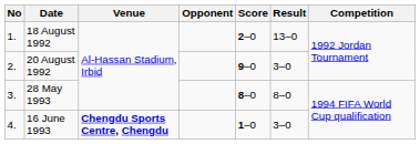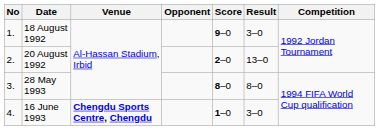 <table class="wikitable" style="font-size:100%;">
 <tr>
 <th>No</th>
 <th>Date</th>
 <th>Venue</th>
 <th>Opponent</th>
 <th>Score</th>
 <th>Result</th>
 <th>Competition</th>
 </tr>
 <tr>
 <td>1.</td>
 <td>18 August 1992</td>
 <td rowspan="3"><a href='#'>Al-Hassan Stadium</a>, <a href='#'>Irbid</a></td>
 <td></td>
-<td><strong>2</strong>–0</td>
-<td>13–0</td>
+<td><strong>9</strong>–0</td>
+<td>3–0</td>
 <td rowspan="2"><a href='#'>1992 Jordan Tournament</a></td>
 </tr>
 <tr>
 <td>2.</td>
 <td>20 August 1992</td>
 <td></td>
-<td><strong>9</strong>–0</td>
-<td>3–0</td>
+<td><strong>2</strong>–0</td>
+<td>13–0</td>
 </tr>
 <tr>
 <td>3.</td>
 <td>28 May 1993</td>
 <td></td>
 <td><strong>8</strong>–0</td>
 <td>8–0</td>
 <td rowspan="2"><a href='#'>1994 FIFA World Cup qualification</a></td>
 </tr>
 <tr>
 <td>4.</td>
 <td>16 June 1993</td>
 <td><strong><a href='#'>Chengdu Sports Centre</a>, <a href='#'>Chengdu</a></strong></td>
 <td></td>
 <td><strong>1</strong>–0</td>
 <td>3–0</td>
 </tr>
 </table>
